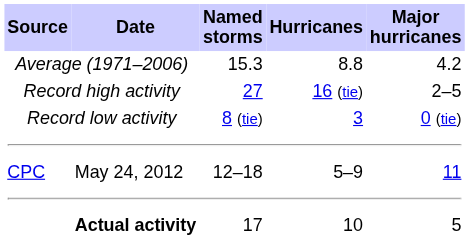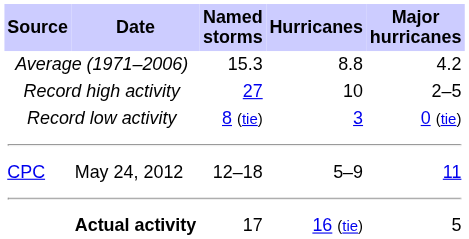 <table class="toccolours" cellspacing=0 cellpadding=3 style="float:right; margin-right:1em; text-align:right; clear: right;">
 <tr style="background:#ccf; text-align:center;">
 <td><strong>Source</strong></td>
 <td><strong>Date</strong></td>
 <td><strong><span>Named<br>storms</span></strong></td>
 <td><strong><span>Hurricanes</span></strong></td>
 <td><strong><span>Major<br>hurricanes</span></strong></td>
 </tr>
 <tr>
 <td style="text-align:center;" colspan="2"><em>Average <span>(1971–2006)</span></em></td>
 <td>15.3</td>
 <td>8.8</td>
 <td>4.2</td>
 </tr>
 <tr>
 <td style="text-align:center;" colspan="2"><em>Record high activity</em></td>
 <td><a href='#'>27</a></td>
-<td><a href='#'>16</a> <small>(<a href='#'>tie</a>)</small></td>
+<td>10</td>
 <td>2–5</td>
 </tr>
 <tr>
 <td style="text-align:center;" colspan="2"><em>Record low activity</em></td>
 <td><a href='#'>8</a> <small>(<a href='#'>tie</a>)</small></td>
 <td><a href='#'>3</a></td>
 <td><a href='#'>0</a> <small>(<a href='#'>tie</a>)</small></td>
 </tr>
 <tr>
 <td colspan="6" style="text-align:center;"><hr></td>
 </tr>
 <tr>
 <td align="left"><a href='#'>CPC</a></td>
 <td align="left">May 24, 2012</td>
 <td>12–18</td>
 <td>5–9</td>
 <td><a href='#'>11</a></td>
 </tr>
 <tr>
 <td colspan="6" style="text-align:center;"><hr></td>
 </tr>
 <tr>
 <td align="left"></td>
 <td align="left"><strong>Actual activity</strong></td>
 <td>17</td>
-<td>10</td>
+<td><a href='#'>16</a> <small>(<a href='#'>tie</a>)</small></td>
 <td>5</td>
 </tr>
 </table>
